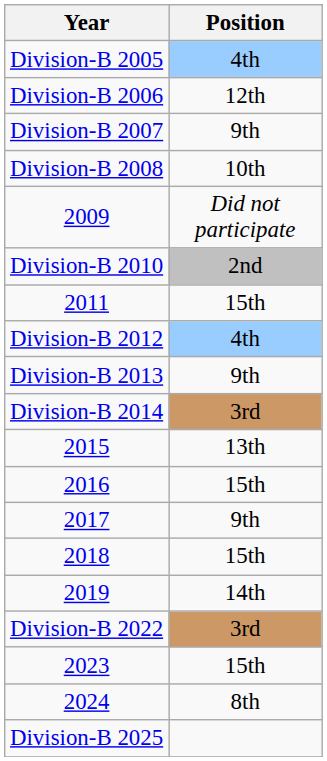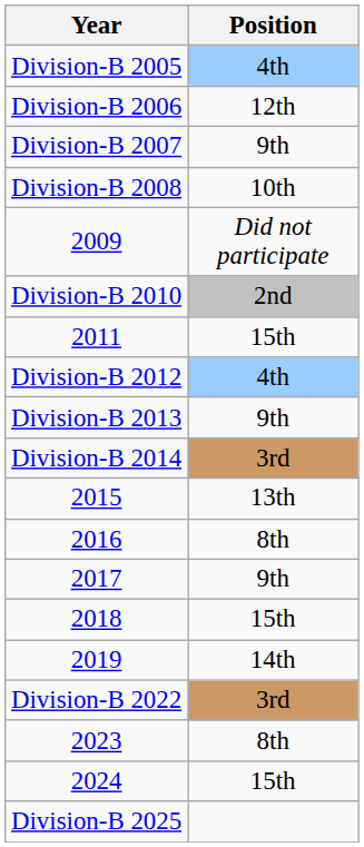 <table class="wikitable" style="text-align: center;">
 <tr>
 <th>Year</th>
 <th width="100">Position</th>
 </tr>
 <tr>
 <td> <a href='#'>Division-B 2005</a></td>
 <td style="background:#9acdff;">4th</td>
 </tr>
 <tr>
 <td> <a href='#'>Division-B 2006</a></td>
 <td>12th</td>
 </tr>
 <tr>
 <td> <a href='#'>Division-B 2007</a></td>
 <td>9th</td>
 </tr>
 <tr>
 <td> <a href='#'>Division-B 2008</a></td>
 <td>10th</td>
 </tr>
 <tr>
 <td> <a href='#'>2009</a></td>
 <td rowspan=1><em>Did not participate</em></td>
 </tr>
 <tr>
 <td> <a href='#'>Division-B 2010</a></td>
 <td style="background:silver;">2nd</td>
 </tr>
 <tr>
 <td> <a href='#'>2011</a></td>
 <td>15th</td>
 </tr>
 <tr>
 <td> <a href='#'>Division-B 2012</a></td>
 <td style="background:#9acdff;">4th</td>
 </tr>
 <tr>
 <td> <a href='#'>Division-B 2013</a></td>
 <td>9th</td>
 </tr>
 <tr>
 <td> <a href='#'>Division-B 2014</a></td>
 <td style="background:#c96;">3rd</td>
 </tr>
 <tr>
 <td> <a href='#'>2015</a></td>
 <td>13th</td>
 </tr>
 <tr>
 <td> <a href='#'>2016</a></td>
-<td>15th</td>
+<td>8th</td>
 </tr>
 <tr>
 <td> <a href='#'>2017</a></td>
 <td>9th</td>
 </tr>
 <tr>
 <td> <a href='#'>2018</a></td>
 <td>15th</td>
 </tr>
 <tr>
 <td> <a href='#'>2019</a></td>
 <td>14th</td>
 </tr>
 <tr>
 <td> <a href='#'>Division-B 2022</a></td>
 <td style="background:#c96;">3rd</td>
 </tr>
 <tr>
 <td> <a href='#'>2023</a></td>
-<td>15th</td>
+<td>8th</td>
 </tr>
 <tr>
 <td> <a href='#'>2024</a></td>
-<td>8th</td>
+<td>15th</td>
 </tr>
 <tr>
 <td> <a href='#'>Division-B 2025</a></td>
 <td></td>
 </tr>
 </table>
